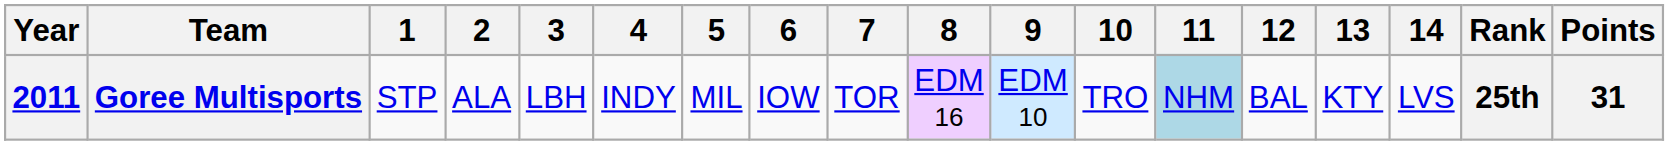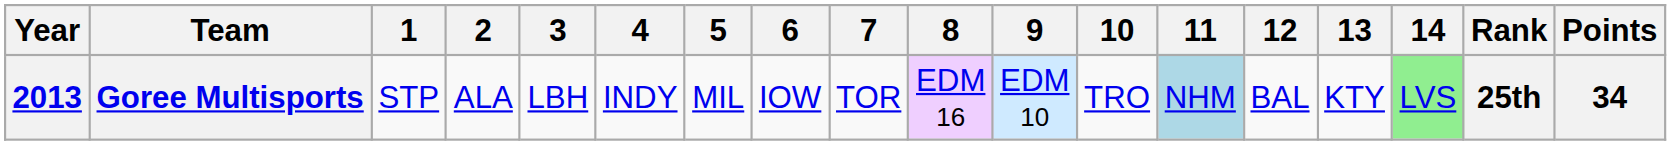 <table class="wikitable" style="text-align:center; font-size:90%">
 <tr>
 <th>Year</th>
 <th>Team</th>
 <th>1</th>
 <th>2</th>
 <th>3</th>
 <th>4</th>
 <th>5</th>
 <th>6</th>
 <th>7</th>
 <th>8</th>
 <th>9</th>
 <th>10</th>
 <th>11</th>
 <th>12</th>
 <th>13</th>
 <th>14</th>
 <th>Rank</th>
 <th>Points</th>
 </tr>
 <tr>
-<th><a href='#'>2011</a></th>
+<th><a href='#'>2013</a></th>
 <th><a href='#'>Goree Multisports</a></th>
 <td><a href='#'>STP</a></td>
 <td><a href='#'>ALA</a></td>
 <td><a href='#'>LBH</a></td>
 <td><a href='#'>INDY</a></td>
 <td><a href='#'>MIL</a></td>
 <td><a href='#'>IOW</a></td>
 <td><a href='#'>TOR</a></td>
 <td style="background:#EFCFFF;"><a href='#'>EDM</a><br><small>16</small></td>
 <td style="background:#CFEAFF;"><a href='#'>EDM</a><br><small>10</small></td>
 <td><a href='#'>TRO</a></td>
 <td style="background: lightblue;"><a href='#'>NHM</a></td>
 <td><a href='#'>BAL</a></td>
 <td><a href='#'>KTY</a></td>
-<td><a href='#'>LVS</a></td>
+<td style="background: lightgreen;"><a href='#'>LVS</a></td>
 <th>25th</th>
-<th>31</th>
+<th>34</th>
 </tr>
 </table>
